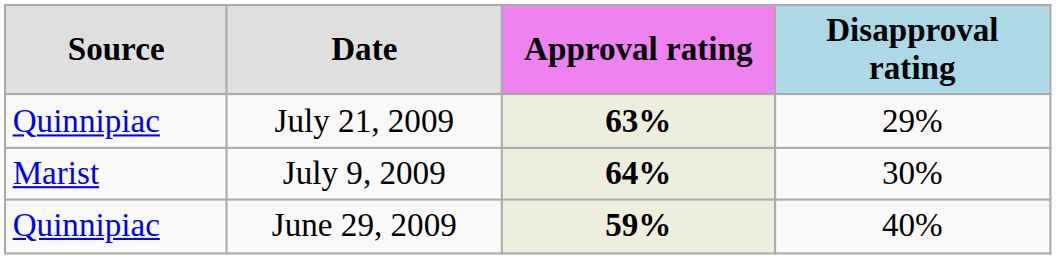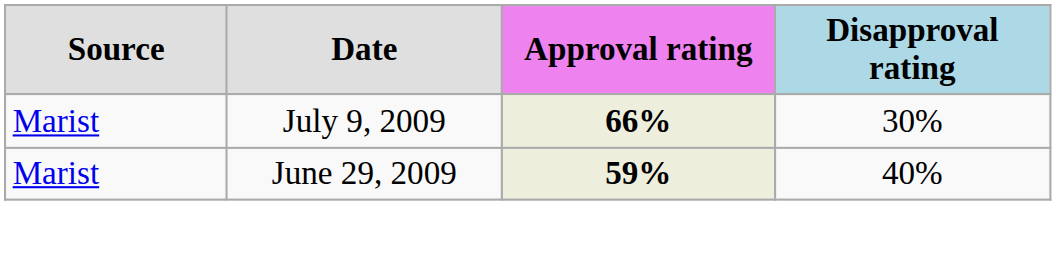 <table class="wikitable">
 <tr style="text-align:center;">
 <td style="width:100px; background:#dfdfdf;"><strong>Source</strong></td>
 <td style="width:125px; background:#dfdfdf;"><strong>Date</strong></td>
 <td style="width:125px; background:violet;"><strong>Approval rating</strong></td>
 <td style="width:125px; background:lightblue;"><strong>Disapproval rating</strong></td>
 </tr>
 <tr style="text-align:center;">
-<td align="left"><a href='#'>Quinnipiac</a></td>
-<td>July 21, 2009</td>
-<td style="background:#eed;"><strong>63%</strong></td>
-<td>29%</td>
+<td align="left"><a href='#'>Marist</a></td>
+<td>July 9, 2009</td>
+<td style="background:#eed;"><strong>66%</strong></td>
+<td>30%</td>
 </tr>
 <tr style="text-align:center;">
 <td align="left"><a href='#'>Marist</a></td>
-<td>July 9, 2009</td>
-<td style="background:#eed;"><strong>64%</strong></td>
-<td>30%</td>
-</tr>
-<tr style="text-align:center;">
-<td align="left"><a href='#'>Quinnipiac</a></td>
 <td>June 29, 2009</td>
 <td style="background:#eed;"><strong>59%</strong></td>
 <td>40%</td>
 </tr>
 </table>
